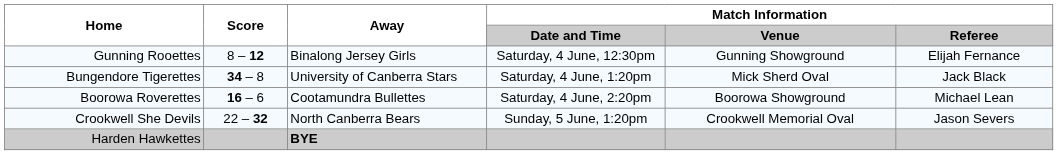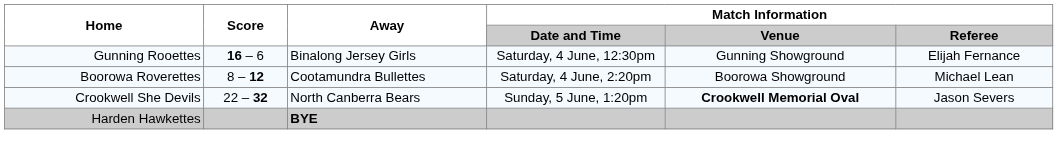 <table border="1" cellpadding="3" cellspacing="0" width="100%" style="border-collapse:collapse;  text-align:center;">
 <tr>
 <th rowspan="2" width="19%">Home</th>
 <th rowspan="2" width="8%">Score</th>
 <th rowspan="2" width="19%">Away</th>
 <th colspan="3">Match Information</th>
 </tr>
 <tr style="background:#CCCCCC">
 <th width="17%">Date and Time</th>
 <th width="22%">Venue</th>
 <th width="50%">Referee</th>
 </tr>
 <tr style="text-align:center; background:#f5faff;">
 <td align="right">Gunning Rooettes </td>
-<td>8 – <strong>12</strong></td>
+<td><strong>16</strong> – 6</td>
 <td align="left"> Binalong Jersey Girls</td>
 <td>Saturday, 4 June, 12:30pm</td>
 <td>Gunning Showground</td>
 <td>Elijah Fernance</td>
 </tr>
 <tr style="text-align:center; background:#f5faff;">
-<td align="right">Bungendore Tigerettes </td>
-<td><strong>34</strong> – 8</td>
-<td align="left"> University of Canberra Stars</td>
-<td>Saturday, 4 June, 1:20pm</td>
-<td>Mick Sherd Oval</td>
-<td>Jack Black</td>
-</tr>
-<tr style="text-align:center; background:#f5faff;">
 <td align="right">Boorowa Roverettes </td>
-<td><strong>16</strong> – 6</td>
+<td>8 – <strong>12</strong></td>
 <td align="left"> Cootamundra Bullettes</td>
 <td>Saturday, 4 June, 2:20pm</td>
 <td>Boorowa Showground</td>
 <td>Michael Lean</td>
 </tr>
 <tr style="text-align:center; background:#f5faff;">
 <td align="right">Crookwell She Devils </td>
 <td>22 – <strong>32</strong></td>
 <td align="left"> North Canberra Bears</td>
 <td>Sunday, 5 June, 1:20pm</td>
-<td>Crookwell Memorial Oval</td>
+<td><strong>Crookwell Memorial Oval</strong></td>
 <td>Jason Severs</td>
 </tr>
 <tr style="text-align:center; background:#CCCCCC;">
 <td align="right">Harden Hawkettes </td>
 <td></td>
 <td align="left"><strong>BYE</strong></td>
 <td></td>
 <td></td>
 <td></td>
 </tr>
 </table>
